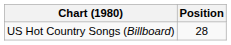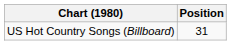 <table class="wikitable">
 <tr>
 <th>Chart (1980)</th>
 <th>Position</th>
 </tr>
 <tr>
 <td>US Hot Country Songs (<em>Billboard</em>)</td>
-<td align="center">28</td>
+<td align="center">31</td>
 </tr>
 </table>
